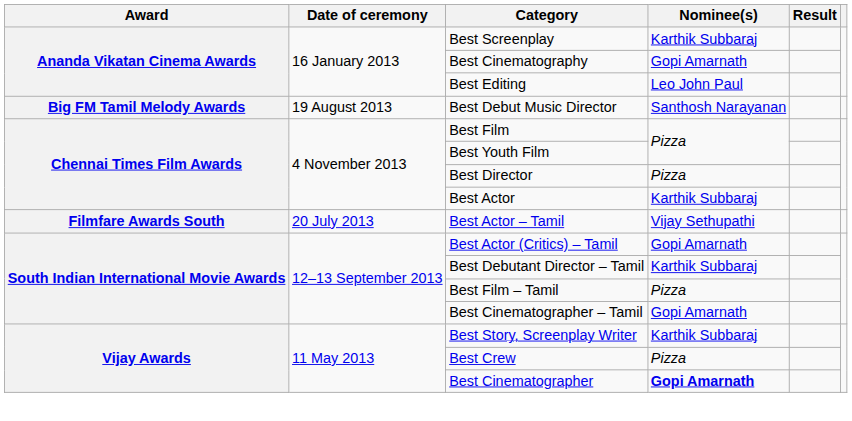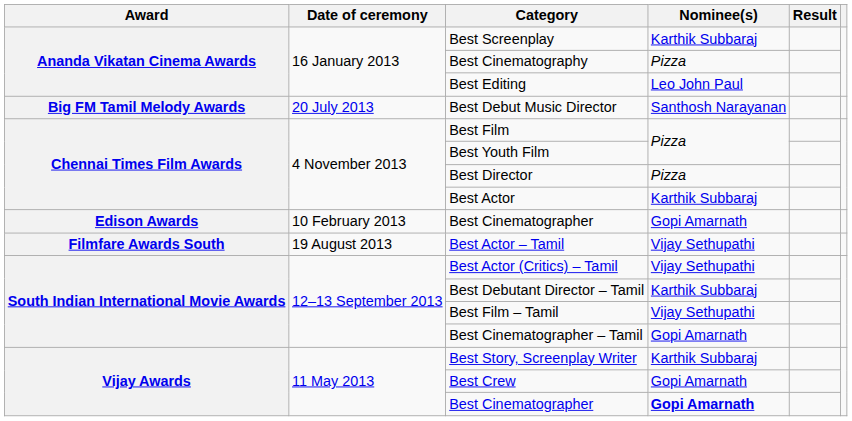 <table class="wikitable plainrowheaders sortable">
 <tr>
 <th scope="col">Award</th>
 <th scope="col">Date of ceremony</th>
 <th scope="col">Category</th>
 <th scope="col">Nominee(s)</th>
 <th scope="col" class="unsortable">Result</th>
 <th scope="col" class="unsortable"></th>
 </tr>
 <tr>
 <th scope="row" rowspan="3"><a href='#'>Ananda Vikatan Cinema Awards</a></th>
 <td rowspan="3">16 January 2013</td>
 <td>Best Screenplay</td>
 <td><a href='#'>Karthik Subbaraj</a></td>
 <td></td>
 <td rowspan="3" style="text-align: center;"><br></td>
 </tr>
 <tr>
 <td>Best Cinematography</td>
-<td><a href='#'>Gopi Amarnath</a></td>
+<td><em>Pizza</em></td>
 <td></td>
 </tr>
 <tr>
 <td>Best Editing</td>
 <td><a href='#'>Leo John Paul</a></td>
 <td></td>
 </tr>
 <tr>
 <th scope="row"><a href='#'>Big FM Tamil Melody Awards</a></th>
-<td>19 August 2013</td>
+<td><a href='#'>20 July 2013</a></td>
 <td>Best Debut Music Director</td>
 <td><a href='#'>Santhosh Narayanan</a></td>
 <td></td>
 <td style="text-align: center;"><br></td>
 </tr>
 <tr>
 <th scope="row" rowspan="4"><a href='#'>Chennai Times Film Awards</a></th>
 <td rowspan="4">4 November 2013</td>
 <td>Best Film</td>
 <td rowspan="2"><em>Pizza</em></td>
 <td></td>
 <td rowspan="4" style="text-align: center;"><br></td>
 </tr>
 <tr>
 <td>Best Youth Film</td>
 <td></td>
 </tr>
 <tr>
 <td>Best Director</td>
 <td><em>Pizza</em></td>
 <td></td>
 </tr>
 <tr>
 <td>Best Actor</td>
 <td><a href='#'>Karthik Subbaraj</a></td>
 <td></td>
 </tr>
 <tr>
+<th scope="row"><a href='#'>Edison Awards</a></th>
+<td>10 February 2013</td>
+<td>Best Cinematographer</td>
+<td><a href='#'>Gopi Amarnath</a></td>
+<td></td>
+<td style="text-align: center;"><br></td>
+</tr>
+<tr>
 <th scope="row"><a href='#'>Filmfare Awards South</a></th>
-<td><a href='#'>20 July 2013</a></td>
+<td>19 August 2013</td>
 <td><a href='#'>Best Actor – Tamil</a></td>
 <td><a href='#'>Vijay Sethupathi</a></td>
 <td></td>
 <td style="text-align: center;"><br></td>
 </tr>
 <tr>
 <th scope="row" rowspan="4"><a href='#'>South Indian International Movie Awards</a></th>
 <td rowspan="4"><a href='#'>12–13 September 2013</a></td>
 <td><a href='#'>Best Actor (Critics) – Tamil</a></td>
-<td><a href='#'>Gopi Amarnath</a></td>
+<td><a href='#'>Vijay Sethupathi</a></td>
 <td></td>
 <td rowspan="4" style="text-align: center;"><br><br><br></td>
 </tr>
 <tr>
 <td>Best Debutant Director – Tamil</td>
 <td><a href='#'>Karthik Subbaraj</a></td>
 <td></td>
 </tr>
 <tr>
 <td>Best Film – Tamil</td>
-<td><em>Pizza</em></td>
+<td><a href='#'>Vijay Sethupathi</a></td>
 <td></td>
 </tr>
 <tr>
 <td>Best Cinematographer – Tamil</td>
 <td><a href='#'>Gopi Amarnath</a></td>
 <td></td>
 </tr>
 <tr>
 <th scope="row" rowspan="3"><a href='#'>Vijay Awards</a></th>
 <td rowspan="3"><a href='#'>11 May 2013</a></td>
 <td><a href='#'>Best Story, Screenplay Writer</a></td>
 <td><a href='#'>Karthik Subbaraj</a></td>
 <td></td>
 <td rowspan="3" style="text-align: center;"><br><br><br></td>
 </tr>
 <tr>
 <td><a href='#'>Best Crew</a></td>
-<td><em>Pizza</em></td>
+<td><a href='#'>Gopi Amarnath</a></td>
 <td></td>
 </tr>
 <tr>
 <td><a href='#'>Best Cinematographer</a></td>
 <td><strong><a href='#'>Gopi Amarnath</a></strong></td>
 <td></td>
 </tr>
 </table>
